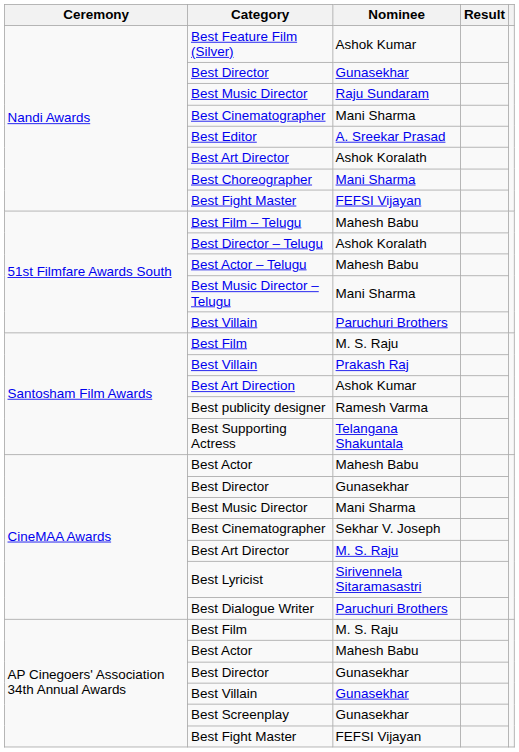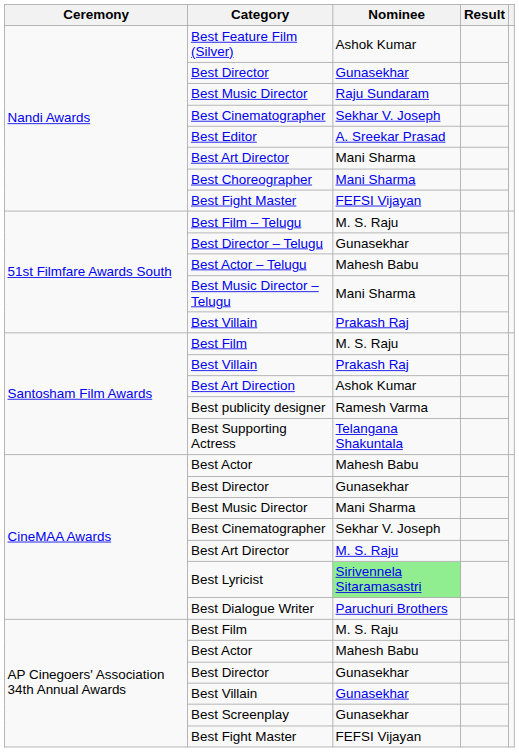 <table class="wikitable">
 <tr>
 <th>Ceremony</th>
 <th>Category</th>
 <th>Nominee</th>
 <th>Result</th>
 <th></th>
 </tr>
 <tr>
 <td rowspan="8"><a href='#'>Nandi Awards</a></td>
 <td><a href='#'>Best Feature Film (Silver)</a></td>
 <td>Ashok Kumar</td>
 <td></td>
 <td rowspan="8"></td>
 </tr>
 <tr>
 <td><a href='#'>Best Director</a></td>
 <td><a href='#'>Gunasekhar</a></td>
 <td></td>
 </tr>
 <tr>
 <td><a href='#'>Best Music Director</a></td>
 <td><a href='#'>Raju Sundaram</a></td>
 <td></td>
 </tr>
 <tr>
 <td><a href='#'>Best Cinematographer</a></td>
-<td>Mani Sharma</td>
+<td><a href='#'>Sekhar V. Joseph</a></td>
 <td></td>
 </tr>
 <tr>
 <td><a href='#'>Best Editor</a></td>
 <td><a href='#'>A. Sreekar Prasad</a></td>
 <td></td>
 </tr>
 <tr>
 <td><a href='#'>Best Art Director</a></td>
-<td>Ashok Koralath</td>
+<td>Mani Sharma</td>
 <td></td>
 </tr>
 <tr>
 <td><a href='#'>Best Choreographer</a></td>
 <td><a href='#'>Mani Sharma</a></td>
 <td></td>
 </tr>
 <tr>
 <td><a href='#'>Best Fight Master</a></td>
 <td><a href='#'>FEFSI Vijayan</a></td>
 <td></td>
 </tr>
 <tr>
 <td rowspan="5"><a href='#'>51st Filmfare Awards South</a></td>
 <td><a href='#'>Best Film – Telugu</a></td>
-<td>Mahesh Babu</td>
+<td>M. S. Raju</td>
 <td></td>
 <td rowspan="5"></td>
 </tr>
 <tr>
 <td><a href='#'>Best Director – Telugu</a></td>
-<td>Ashok Koralath</td>
+<td>Gunasekhar</td>
 <td></td>
 </tr>
 <tr>
 <td><a href='#'>Best Actor – Telugu</a></td>
 <td>Mahesh Babu</td>
 <td></td>
 </tr>
 <tr>
 <td><a href='#'>Best Music Director – Telugu</a></td>
 <td>Mani Sharma</td>
 <td></td>
 </tr>
 <tr>
 <td><a href='#'>Best Villain</a></td>
-<td><a href='#'>Paruchuri Brothers</a></td>
+<td><a href='#'>Prakash Raj</a></td>
 <td></td>
 </tr>
 <tr>
 <td rowspan="5"><a href='#'>Santosham Film Awards</a></td>
 <td><a href='#'>Best Film</a></td>
 <td>M. S. Raju</td>
 <td></td>
 <td rowspan="5"></td>
 </tr>
 <tr>
 <td><a href='#'>Best Villain</a></td>
 <td><a href='#'>Prakash Raj</a></td>
 <td></td>
 </tr>
 <tr>
 <td><a href='#'>Best Art Direction</a></td>
 <td>Ashok Kumar</td>
 <td></td>
 </tr>
 <tr>
 <td>Best publicity designer</td>
 <td>Ramesh Varma</td>
 <td></td>
 </tr>
 <tr>
 <td>Best Supporting Actress</td>
 <td><a href='#'>Telangana Shakuntala</a></td>
 <td></td>
 </tr>
 <tr>
 <td rowspan="7"><a href='#'>CineMAA Awards</a></td>
 <td>Best Actor</td>
 <td>Mahesh Babu</td>
 <td></td>
 <td rowspan="7"></td>
 </tr>
 <tr>
 <td>Best Director</td>
 <td>Gunasekhar</td>
 <td></td>
 </tr>
 <tr>
 <td>Best Music Director</td>
 <td>Mani Sharma</td>
 <td></td>
 </tr>
 <tr>
 <td>Best Cinematographer</td>
 <td>Sekhar V. Joseph</td>
 <td></td>
 </tr>
 <tr>
 <td>Best Art Director</td>
 <td><a href='#'>M. S. Raju</a></td>
 <td></td>
 </tr>
 <tr>
 <td>Best Lyricist</td>
-<td><a href='#'>Sirivennela Sitaramasastri</a></td>
+<td style="background: lightgreen;"><a href='#'>Sirivennela Sitaramasastri</a></td>
 <td></td>
 </tr>
 <tr>
 <td>Best Dialogue Writer</td>
 <td><a href='#'>Paruchuri Brothers</a></td>
 <td></td>
 </tr>
 <tr>
 <td rowspan="6">AP Cinegoers' Association 34th Annual Awards</td>
 <td>Best Film</td>
 <td>M. S. Raju</td>
 <td></td>
 <td rowspan="6"></td>
 </tr>
 <tr>
 <td>Best Actor</td>
 <td>Mahesh Babu</td>
 <td></td>
 </tr>
 <tr>
 <td>Best Director</td>
 <td>Gunasekhar</td>
 <td></td>
 </tr>
 <tr>
 <td>Best Villain</td>
 <td><a href='#'>Gunasekhar</a></td>
 <td></td>
 </tr>
 <tr>
 <td>Best Screenplay</td>
 <td>Gunasekhar</td>
 <td></td>
 </tr>
 <tr>
 <td>Best Fight Master</td>
 <td>FEFSI Vijayan</td>
 <td></td>
 </tr>
 </table>
